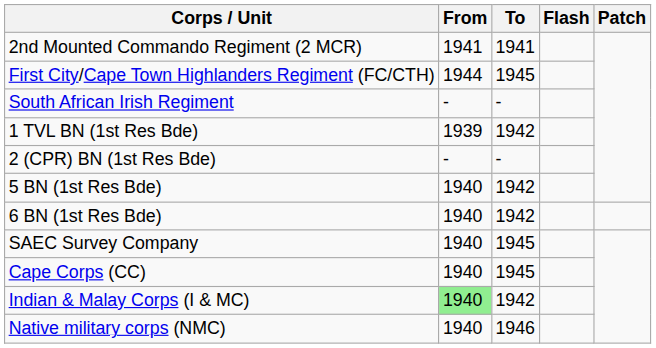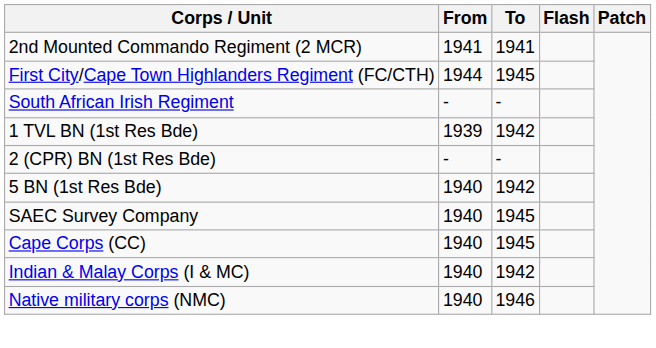 <table class="wikitable sortable">
 <tr>
 <th>Corps / Unit</th>
 <th>From</th>
 <th>To</th>
 <th>Flash</th>
 <th>Patch</th>
 </tr>
 <tr>
 <td>2nd Mounted Commando Regiment (2 MCR)</td>
 <td>1941</td>
 <td>1941</td>
 <td></td>
 </tr>
 <tr>
 <td><a href='#'>First City</a>/<a href='#'>Cape Town Highlanders Regiment</a> (FC/CTH)</td>
 <td>1944</td>
 <td>1945</td>
 <td></td>
 </tr>
 <tr>
 <td><a href='#'>South African Irish Regiment</a></td>
 <td>-</td>
 <td>-</td>
 <td></td>
 </tr>
 <tr>
 <td>1 TVL BN (1st Res Bde)</td>
 <td>1939</td>
 <td>1942</td>
 <td></td>
 </tr>
 <tr>
 <td>2 (CPR) BN (1st Res Bde)</td>
 <td>-</td>
 <td>-</td>
 <td></td>
 </tr>
 <tr>
 <td>5 BN (1st Res Bde)</td>
 <td>1940</td>
 <td>1942</td>
 <td></td>
 </tr>
 <tr>
-<td>6 BN (1st Res Bde)</td>
-<td>1940</td>
-<td>1942</td>
-<td></td>
-<td></td>
-</tr>
-<tr>
 <td>SAEC Survey Company</td>
 <td>1940</td>
 <td>1945</td>
 <td></td>
 </tr>
 <tr>
 <td><a href='#'>Cape Corps</a> (CC)</td>
 <td>1940</td>
 <td>1945</td>
 <td></td>
 </tr>
 <tr>
 <td><a href='#'>Indian & Malay Corps</a> (I & MC)</td>
-<td style="background: lightgreen;">1940</td>
+<td>1940</td>
 <td>1942</td>
 <td></td>
 </tr>
 <tr>
 <td><a href='#'>Native military corps</a> (NMC)</td>
 <td>1940</td>
 <td>1946</td>
 <td></td>
 </tr>
 </table>
